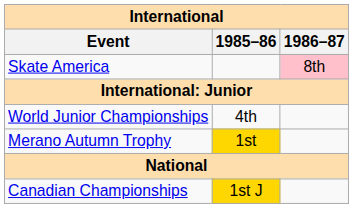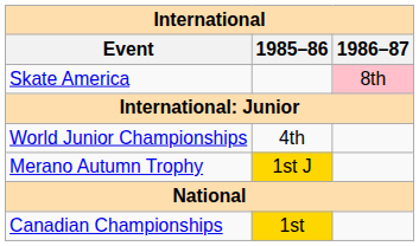 <table class="wikitable" style="text-align:center">
 <tr>
 <th style="background-color: #ffdead; " colspan=3 align=center>International</th>
 </tr>
 <tr>
 <th>Event</th>
 <th>1985–86</th>
 <th>1986–87</th>
 </tr>
 <tr>
 <td align=left><a href='#'>Skate America</a></td>
 <td></td>
 <td style="background: pink;">8th</td>
 </tr>
 <tr>
 <th style="background-color: #ffdead; " colspan=3 align=center>International: Junior</th>
 </tr>
 <tr>
 <td align=left><a href='#'>World Junior Championships</a></td>
 <td>4th</td>
 <td></td>
 </tr>
 <tr>
 <td align=left><a href='#'>Merano Autumn Trophy</a></td>
-<td bgcolor=gold>1st</td>
+<td bgcolor=gold>1st J</td>
 <td></td>
 </tr>
 <tr>
 <th style="background-color: #ffdead; " colspan=3 align=center>National</th>
 </tr>
 <tr>
 <td align=left><a href='#'>Canadian Championships</a></td>
-<td bgcolor=gold>1st J</td>
+<td bgcolor=gold>1st</td>
 <td></td>
 </tr>
 </table>
